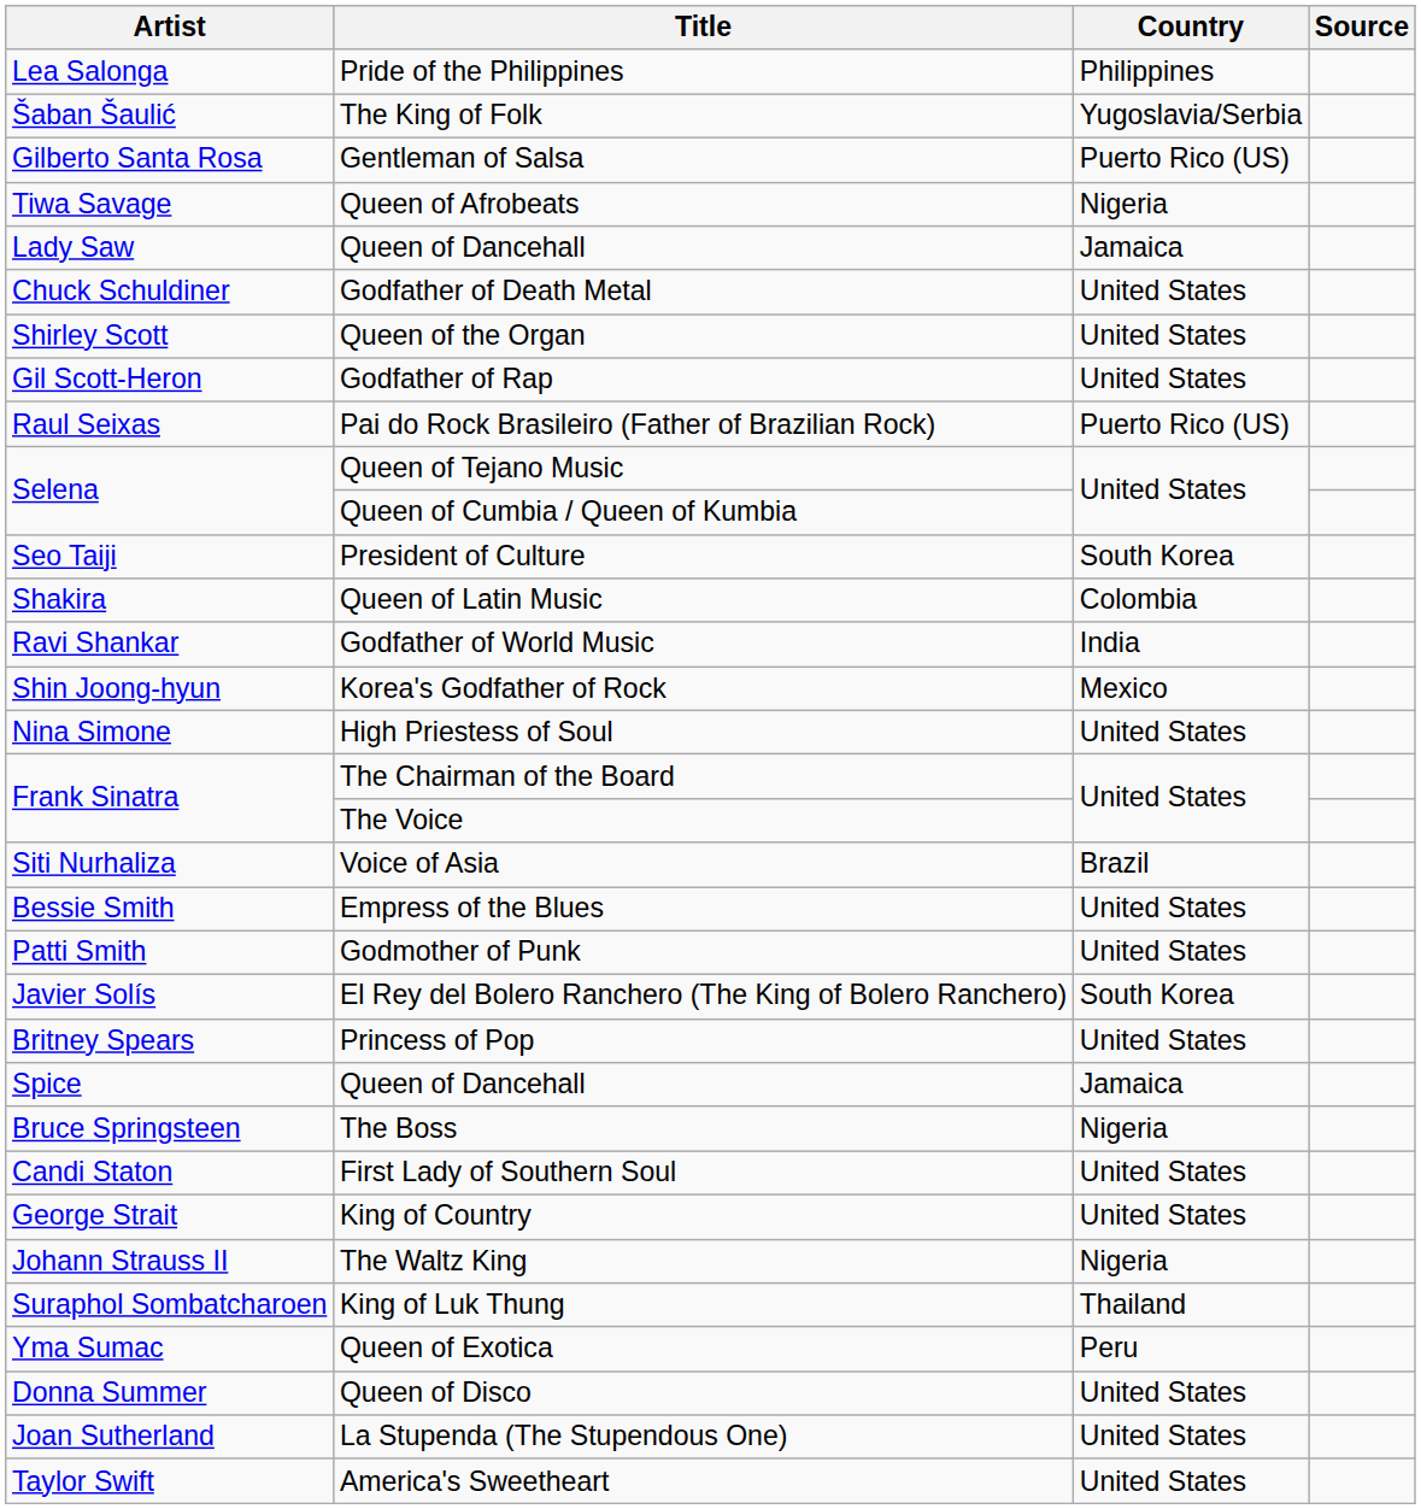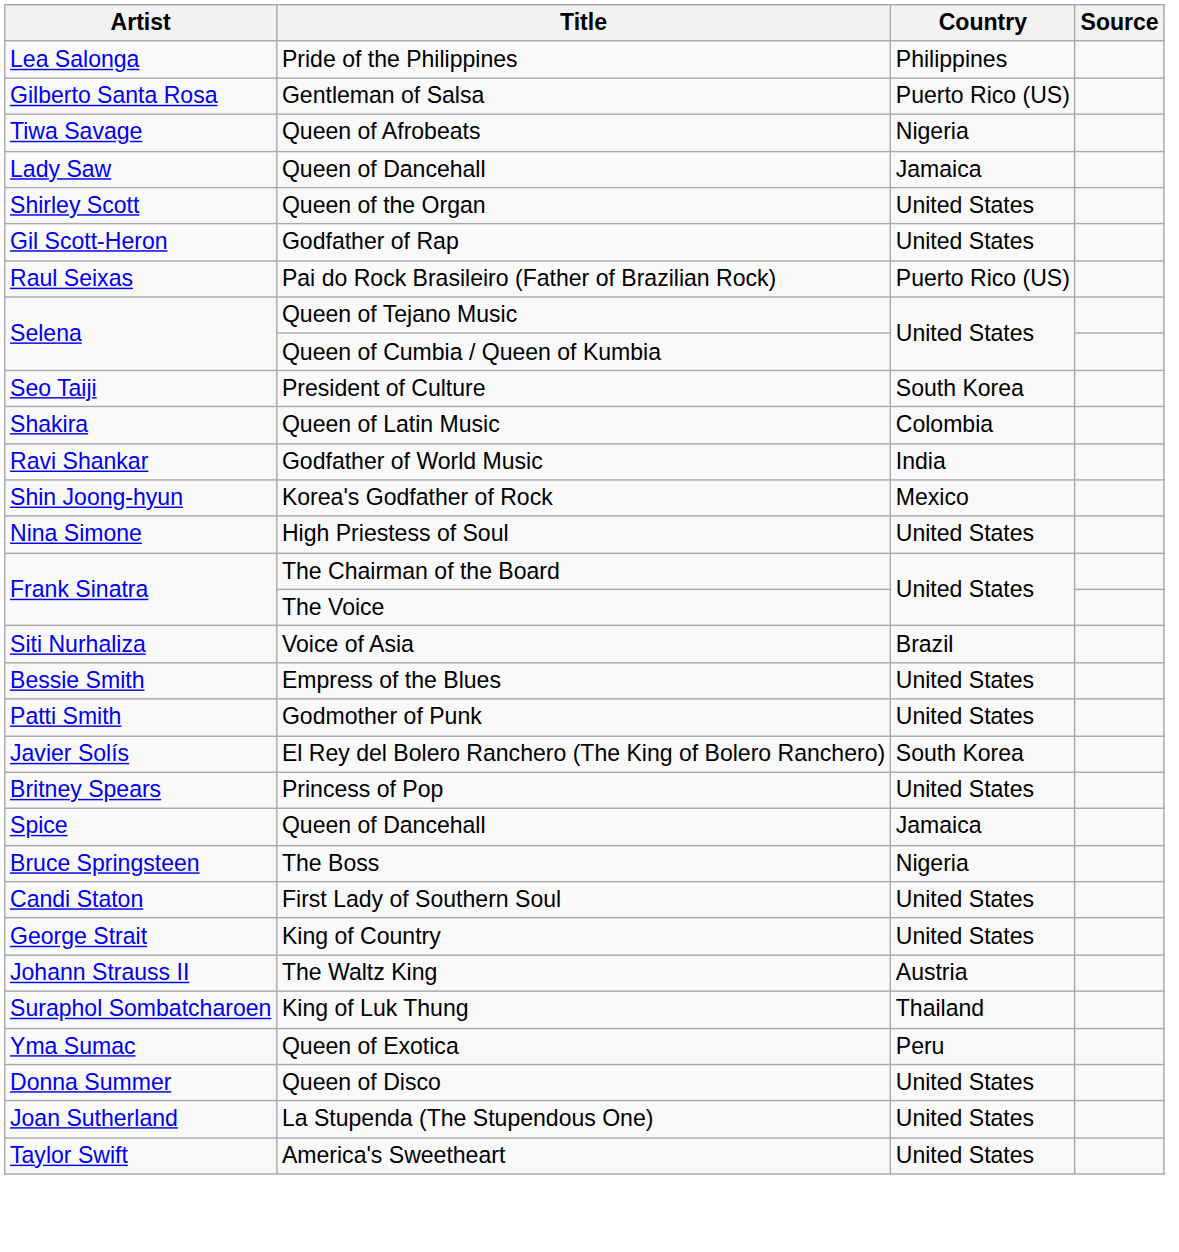 <table class="wikitable sortable">
 <tr>
 <th>Artist</th>
 <th>Title</th>
 <th>Country</th>
 <th class="unsortable">Source</th>
 </tr>
 <tr>
 <td><a href='#'>Lea Salonga</a></td>
 <td>Pride of the Philippines</td>
 <td>Philippines</td>
-<td></td>
-</tr>
-<tr>
-<td><a href='#'>Šaban Šaulić</a></td>
-<td>The King of Folk</td>
-<td>Yugoslavia/Serbia</td>
 <td></td>
 </tr>
 <tr>
 <td><a href='#'>Gilberto Santa Rosa</a></td>
 <td>Gentleman of Salsa</td>
 <td>Puerto Rico (US)</td>
 <td></td>
 </tr>
 <tr>
 <td><a href='#'>Tiwa Savage</a></td>
 <td>Queen of Afrobeats</td>
 <td>Nigeria</td>
 <td></td>
 </tr>
 <tr>
 <td><a href='#'>Lady Saw</a></td>
 <td>Queen of Dancehall</td>
 <td>Jamaica</td>
-<td></td>
-</tr>
-<tr>
-<td><a href='#'>Chuck Schuldiner</a></td>
-<td>Godfather of Death Metal</td>
-<td>United States</td>
 <td></td>
 </tr>
 <tr>
 <td><a href='#'>Shirley Scott</a></td>
 <td>Queen of the Organ</td>
 <td>United States</td>
 <td></td>
 </tr>
 <tr>
 <td><a href='#'>Gil Scott-Heron</a></td>
 <td>Godfather of Rap</td>
 <td>United States</td>
 <td></td>
 </tr>
 <tr>
 <td><a href='#'>Raul Seixas</a></td>
 <td>Pai do Rock Brasileiro (Father of Brazilian Rock)</td>
 <td>Puerto Rico (US)</td>
 <td></td>
 </tr>
 <tr>
 <td rowspan="2"><a href='#'>Selena</a></td>
 <td>Queen of Tejano Music</td>
 <td rowspan="2">United States</td>
 <td></td>
 </tr>
 <tr>
 <td>Queen of Cumbia / Queen of Kumbia</td>
 <td></td>
 </tr>
 <tr>
 <td><a href='#'>Seo Taiji</a></td>
 <td>President of Culture</td>
 <td>South Korea</td>
 <td></td>
 </tr>
 <tr>
 <td><a href='#'>Shakira</a></td>
 <td>Queen of Latin Music</td>
 <td>Colombia</td>
 <td></td>
 </tr>
 <tr>
 <td><a href='#'>Ravi Shankar</a></td>
 <td>Godfather of World Music</td>
 <td>India</td>
 <td></td>
 </tr>
 <tr>
 <td><a href='#'>Shin Joong-hyun</a></td>
 <td>Korea's Godfather of Rock</td>
 <td>Mexico</td>
 <td></td>
 </tr>
 <tr>
 <td><a href='#'>Nina Simone</a></td>
 <td>High Priestess of Soul</td>
 <td>United States</td>
 <td></td>
 </tr>
 <tr>
 <td rowspan="2"><a href='#'>Frank Sinatra</a></td>
 <td>The Chairman of the Board</td>
 <td rowspan="2">United States</td>
 <td></td>
 </tr>
 <tr>
 <td>The Voice</td>
 <td></td>
 </tr>
 <tr>
 <td><a href='#'>Siti Nurhaliza</a></td>
 <td>Voice of Asia</td>
 <td>Brazil</td>
 <td></td>
 </tr>
 <tr>
 <td><a href='#'>Bessie Smith</a></td>
 <td>Empress of the Blues</td>
 <td>United States</td>
 <td></td>
 </tr>
 <tr>
 <td><a href='#'>Patti Smith</a></td>
 <td>Godmother of Punk</td>
 <td>United States</td>
 <td></td>
 </tr>
 <tr>
 <td><a href='#'>Javier Solís</a></td>
 <td>El Rey del Bolero Ranchero (The King of Bolero Ranchero)</td>
 <td>South Korea</td>
 <td></td>
 </tr>
 <tr>
 <td><a href='#'>Britney Spears</a></td>
 <td>Princess of Pop</td>
 <td>United States</td>
 <td></td>
 </tr>
 <tr>
 <td><a href='#'>Spice</a></td>
 <td>Queen of Dancehall</td>
 <td>Jamaica</td>
 <td></td>
 </tr>
 <tr>
 <td><a href='#'>Bruce Springsteen</a></td>
 <td>The Boss</td>
 <td>Nigeria</td>
 <td></td>
 </tr>
 <tr>
 <td><a href='#'>Candi Staton</a></td>
 <td>First Lady of Southern Soul</td>
 <td>United States</td>
 <td></td>
 </tr>
 <tr>
 <td><a href='#'>George Strait</a></td>
 <td>King of Country</td>
 <td>United States</td>
 <td></td>
 </tr>
 <tr>
 <td><a href='#'>Johann Strauss II</a></td>
 <td>The Waltz King</td>
-<td>Nigeria</td>
+<td>Austria</td>
 <td></td>
 </tr>
 <tr>
 <td><a href='#'>Suraphol Sombatcharoen</a></td>
 <td>King of Luk Thung</td>
 <td>Thailand</td>
 <td></td>
 </tr>
 <tr>
 <td><a href='#'>Yma Sumac</a></td>
 <td>Queen of Exotica</td>
 <td>Peru</td>
 <td></td>
 </tr>
 <tr>
 <td><a href='#'>Donna Summer</a></td>
 <td>Queen of Disco</td>
 <td>United States</td>
 <td></td>
 </tr>
 <tr>
 <td><a href='#'>Joan Sutherland</a></td>
 <td>La Stupenda (The Stupendous One)</td>
 <td>United States</td>
 <td></td>
 </tr>
 <tr>
 <td><a href='#'>Taylor Swift</a></td>
 <td>America's Sweetheart</td>
 <td>United States</td>
 <td></td>
 </tr>
 </table>
